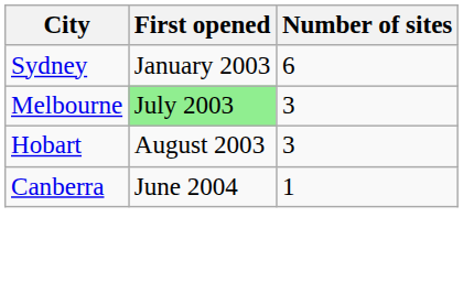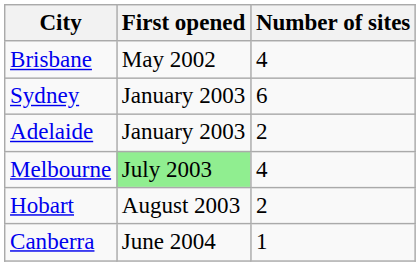 <table class="wikitable">
 <tr>
 <th>City</th>
 <th>First opened</th>
 <th>Number of sites</th>
 </tr>
 <tr>
+<td><a href='#'>Brisbane</a></td>
+<td>May 2002</td>
+<td>4</td>
+</tr>
+<tr>
 <td><a href='#'>Sydney</a></td>
 <td>January 2003</td>
 <td>6</td>
 </tr>
 <tr>
+<td><a href='#'>Adelaide</a></td>
+<td>January 2003</td>
+<td>2</td>
+</tr>
+<tr>
 <td><a href='#'>Melbourne</a></td>
 <td style="background: lightgreen;">July 2003</td>
-<td>3</td>
+<td>4</td>
 </tr>
 <tr>
 <td><a href='#'>Hobart</a></td>
 <td>August 2003</td>
-<td>3</td>
+<td>2</td>
 </tr>
 <tr>
 <td><a href='#'>Canberra</a></td>
 <td>June 2004</td>
 <td>1</td>
 </tr>
 </table>
